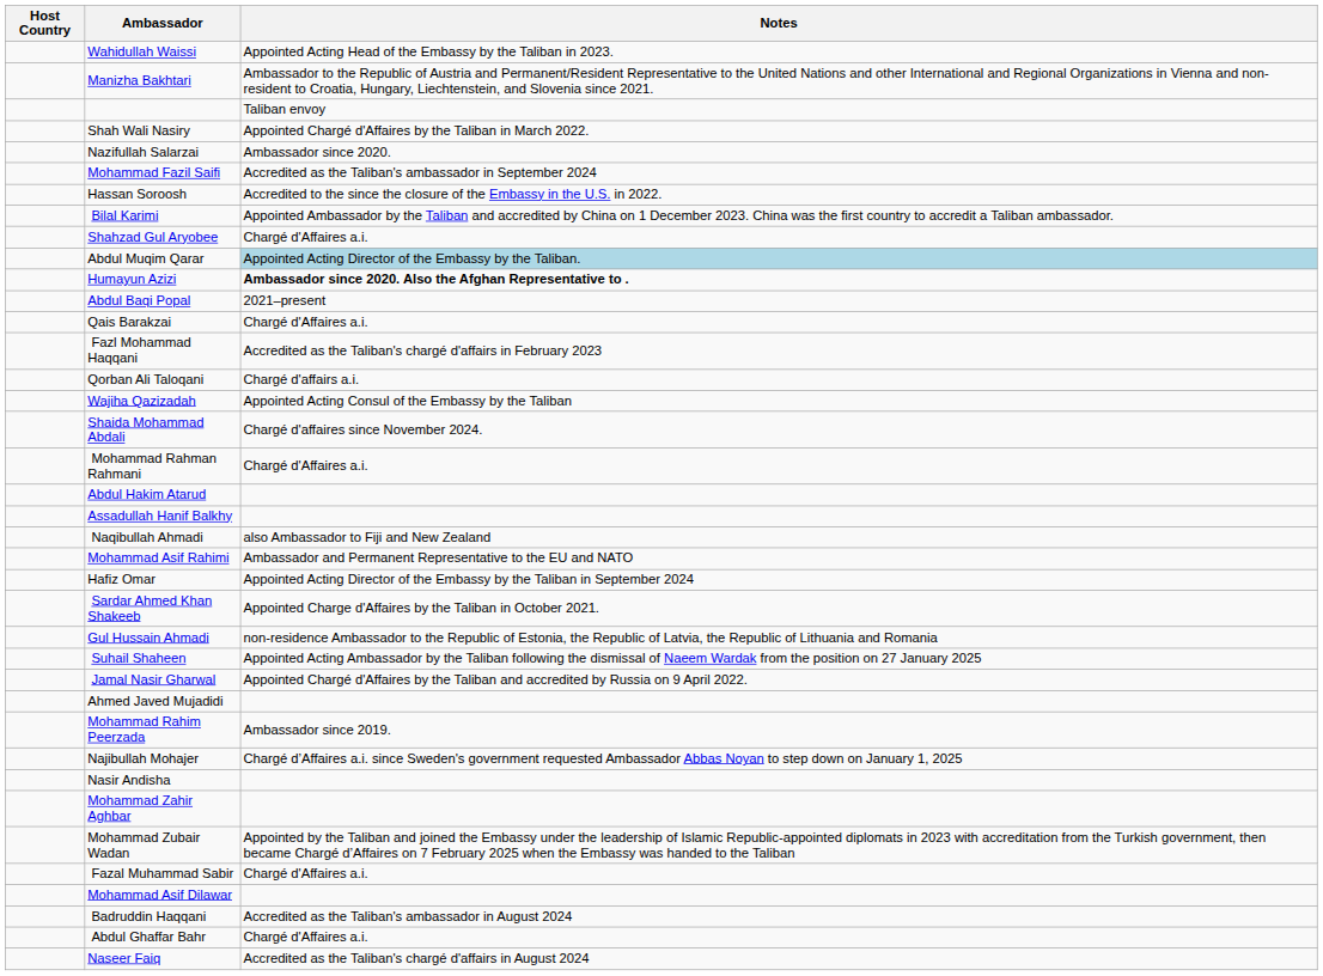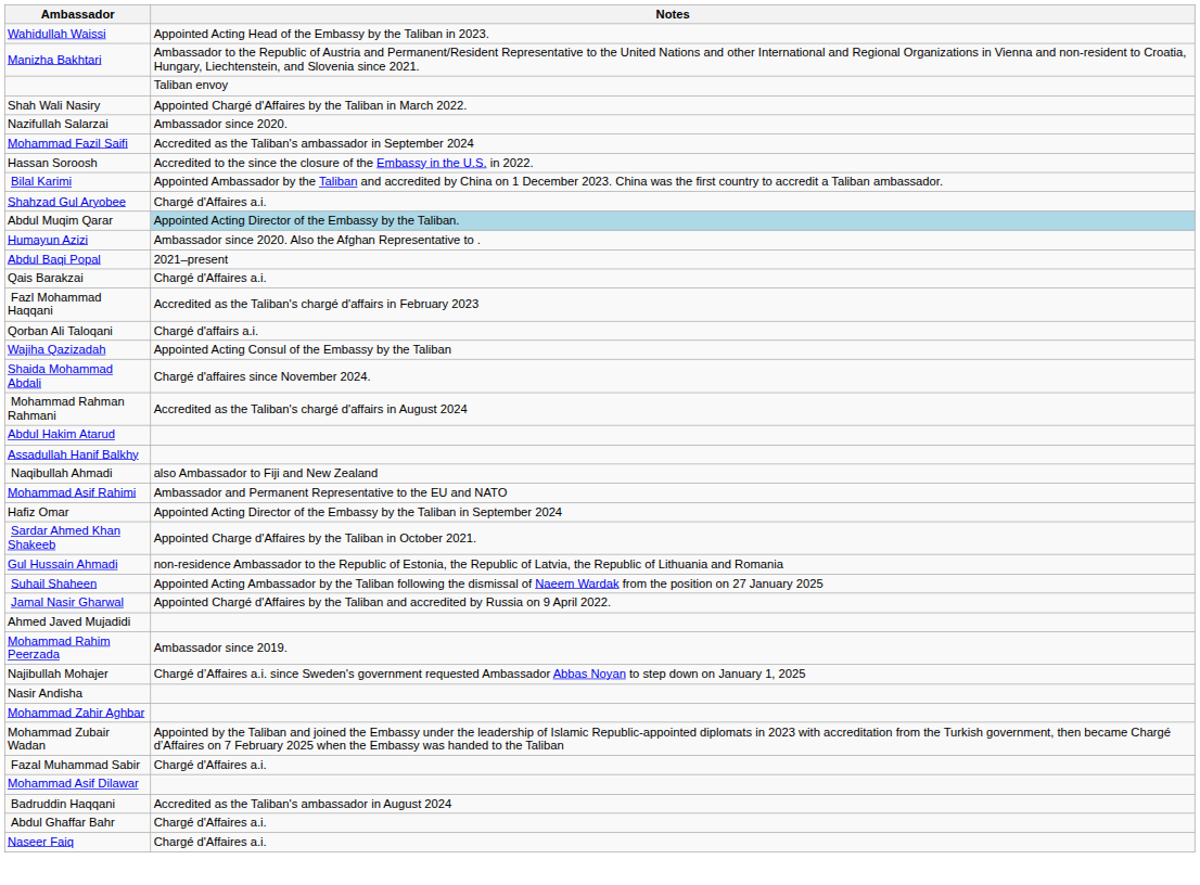 <table class="wikitable" border="1">
 <tr>
-<th>Host Country</th>
 <th>Ambassador</th>
 <th>Notes</th>
 </tr>
 <tr>
-<td></td>
 <td><a href='#'>Wahidullah Waissi</a></td>
 <td>Appointed Acting Head of the Embassy by the Taliban in 2023.</td>
 </tr>
 <tr>
-<td></td>
 <td><a href='#'>Manizha Bakhtari</a></td>
 <td>Ambassador to the Republic of Austria and Permanent/Resident Representative to the United Nations and other International and Regional Organizations in Vienna and non-resident to Croatia, Hungary, Liechtenstein, and Slovenia since 2021.</td>
 </tr>
 <tr>
 <td></td>
-<td></td>
 <td>Taliban envoy</td>
 </tr>
 <tr>
-<td></td>
 <td>Shah Wali Nasiry</td>
 <td>Appointed Chargé d'Affaires by the Taliban in March 2022.</td>
 </tr>
 <tr>
-<td></td>
 <td>Nazifullah Salarzai</td>
 <td>Ambassador since 2020.</td>
 </tr>
 <tr>
-<td></td>
 <td><a href='#'>Mohammad Fazil Saifi</a></td>
 <td>Accredited as the Taliban's ambassador in September 2024</td>
 </tr>
 <tr>
-<td></td>
 <td>Hassan Soroosh</td>
 <td> Accredited to the  since the closure of the <a href='#'>Embassy in the U.S.</a> in 2022.</td>
 </tr>
 <tr>
-<td></td>
 <td> <a href='#'>Bilal Karimi</a></td>
 <td> Appointed Ambassador by the <a href='#'>Taliban</a> and accredited by China on 1 December 2023. China was the first country to accredit a Taliban ambassador.</td>
 </tr>
 <tr>
-<td></td>
 <td><a href='#'>Shahzad Gul Aryobee</a></td>
 <td>Chargé d'Affaires a.i.</td>
 </tr>
 <tr>
-<td></td>
 <td> Abdul Muqim Qarar</td>
 <td style="background: lightblue;">Appointed Acting Director of the Embassy by the Taliban.</td>
 </tr>
 <tr>
-<td></td>
 <td><a href='#'>Humayun Azizi</a></td>
-<td><strong>Ambassador since 2020. Also the Afghan Representative to .</strong></td>
+<td>Ambassador since 2020. Also the Afghan Representative to .</td>
 </tr>
 <tr>
-<td></td>
 <td><a href='#'>Abdul Baqi Popal</a></td>
 <td> 2021–present</td>
 </tr>
 <tr>
-<td></td>
 <td>Qais Barakzai</td>
 <td>Chargé d'Affaires a.i.</td>
 </tr>
 <tr>
-<td></td>
 <td> Fazl Mohammad Haqqani</td>
 <td>Accredited as the Taliban's chargé d'affairs in February 2023</td>
 </tr>
 <tr>
-<td></td>
 <td> Qorban Ali Taloqani</td>
 <td>Chargé d'affairs a.i.</td>
 </tr>
 <tr>
-<td></td>
 <td><a href='#'>Wajiha Qazizadah</a></td>
 <td>Appointed Acting Consul of the Embassy by the Taliban</td>
 </tr>
 <tr>
-<td></td>
 <td><a href='#'>Shaida Mohammad Abdali</a></td>
 <td>Chargé d'affaires since November 2024.</td>
 </tr>
 <tr>
-<td></td>
 <td> Mohammad Rahman Rahmani</td>
-<td> Chargé d'Affaires a.i.</td>
+<td>Accredited as the Taliban's chargé d'affairs in August 2024</td>
 </tr>
 <tr>
-<td></td>
 <td><a href='#'>Abdul Hakim Atarud</a></td>
 <td></td>
 </tr>
 <tr>
-<td></td>
 <td><a href='#'>Assadullah Hanif Balkhy</a></td>
 <td></td>
 </tr>
 <tr>
-<td></td>
 <td> Naqibullah Ahmadi</td>
 <td> also Ambassador to Fiji and New Zealand </td>
 </tr>
 <tr>
-<td></td>
 <td><a href='#'>Mohammad Asif Rahimi</a></td>
 <td>Ambassador and Permanent Representative to the EU and NATO</td>
 </tr>
 <tr>
-<td></td>
 <td> Hafiz Omar</td>
 <td>Appointed Acting Director of the Embassy by the Taliban in September 2024</td>
 </tr>
 <tr>
-<td></td>
 <td> <a href='#'>Sardar Ahmed Khan Shakeeb</a></td>
 <td> Appointed Charge d'Affaires by the Taliban in October 2021.</td>
 </tr>
 <tr>
-<td></td>
 <td><a href='#'>Gul Hussain Ahmadi</a></td>
 <td>non-residence Ambassador to the Republic of Estonia, the Republic of Latvia, the Republic of Lithuania and Romania</td>
 </tr>
 <tr>
-<td></td>
 <td> <a href='#'>Suhail Shaheen</a></td>
 <td>Appointed Acting Ambassador by the Taliban following the dismissal of <a href='#'>Naeem Wardak</a> from the position on 27 January 2025</td>
 </tr>
 <tr>
-<td></td>
 <td> <a href='#'>Jamal Nasir Gharwal</a></td>
 <td>Appointed Chargé d'Affaires by the Taliban and accredited by Russia on 9 April 2022.</td>
 </tr>
 <tr>
-<td></td>
 <td>Ahmed Javed Mujadidi</td>
 <td></td>
 </tr>
 <tr>
-<td></td>
 <td><a href='#'>Mohammad Rahim Peerzada</a></td>
 <td>Ambassador since 2019.</td>
 </tr>
 <tr>
-<td></td>
 <td>Najibullah Mohajer</td>
 <td>Chargé d’Affaires a.i. since Sweden's government requested Ambassador <a href='#'>Abbas Noyan</a> to step down on January 1, 2025</td>
 </tr>
 <tr>
-<td></td>
 <td>Nasir Andisha</td>
 <td></td>
 </tr>
 <tr>
-<td></td>
 <td><a href='#'>Mohammad Zahir Aghbar</a></td>
 <td></td>
 </tr>
 <tr>
-<td></td>
 <td> Mohammad Zubair Wadan</td>
 <td>Appointed by the Taliban and joined the Embassy under the leadership of Islamic Republic-appointed diplomats in 2023 with accreditation from the Turkish government, then became Chargé d’Affaires on 7 February 2025 when the Embassy was handed to the Taliban</td>
 </tr>
 <tr>
-<td></td>
 <td> Fazal Muhammad Sabir</td>
 <td>Chargé d'Affaires a.i.</td>
 </tr>
 <tr>
-<td></td>
 <td><a href='#'>Mohammad Asif Dilawar</a></td>
 <td></td>
 </tr>
 <tr>
-<td></td>
 <td> Badruddin Haqqani</td>
 <td>Accredited as the Taliban's ambassador in August 2024</td>
 </tr>
 <tr>
-<td></td>
 <td> Abdul Ghaffar Bahr</td>
 <td>Chargé d'Affaires a.i.</td>
 </tr>
 <tr>
-<td></td>
 <td><a href='#'>Naseer Faiq</a></td>
-<td>Accredited as the Taliban's chargé d'affairs in August 2024</td>
+<td> Chargé d'Affaires a.i.</td>
 </tr>
 </table>
